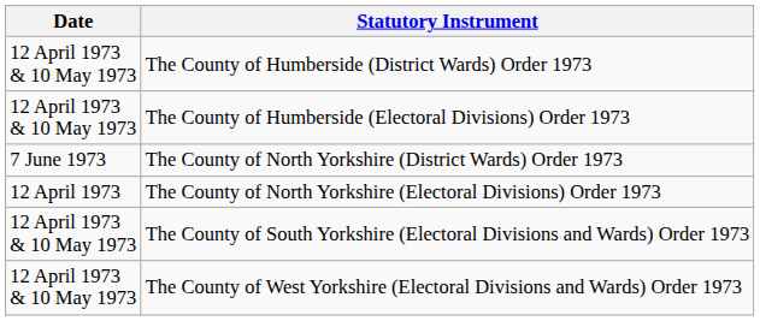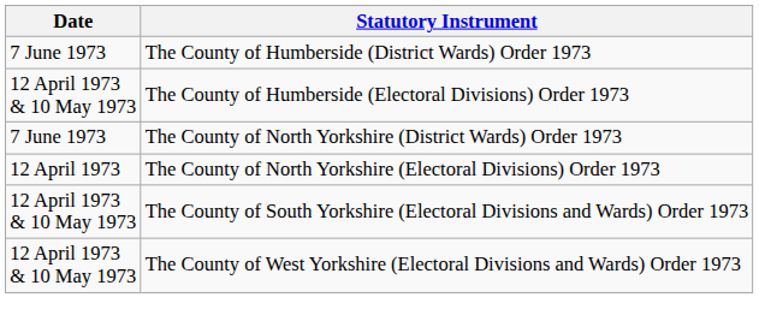 <table class="wikitable sortable">
 <tr>
 <th>Date</th>
 <th><a href='#'>Statutory Instrument</a></th>
 </tr>
 <tr>
-<td>12 April 1973<br>& 10 May 1973</td>
+<td>7 June 1973</td>
 <td>The County of Humberside (District Wards) Order 1973</td>
 </tr>
 <tr>
 <td>12 April 1973<br>& 10 May 1973</td>
 <td>The County of Humberside (Electoral Divisions) Order 1973</td>
 </tr>
 <tr>
 <td>7 June 1973</td>
 <td>The County of North Yorkshire (District Wards) Order 1973</td>
 </tr>
 <tr>
 <td>12 April 1973</td>
 <td>The County of North Yorkshire (Electoral Divisions) Order 1973</td>
 </tr>
 <tr>
 <td>12 April 1973<br>& 10 May 1973</td>
 <td>The County of South Yorkshire (Electoral Divisions and Wards) Order 1973</td>
 </tr>
 <tr>
 <td>12 April 1973<br>& 10 May 1973</td>
 <td>The County of West Yorkshire (Electoral Divisions and Wards) Order 1973</td>
 </tr>
 </table>
